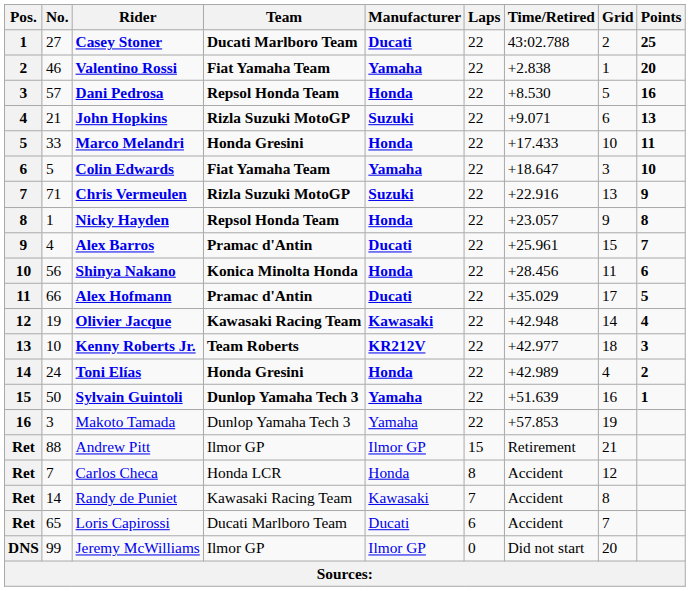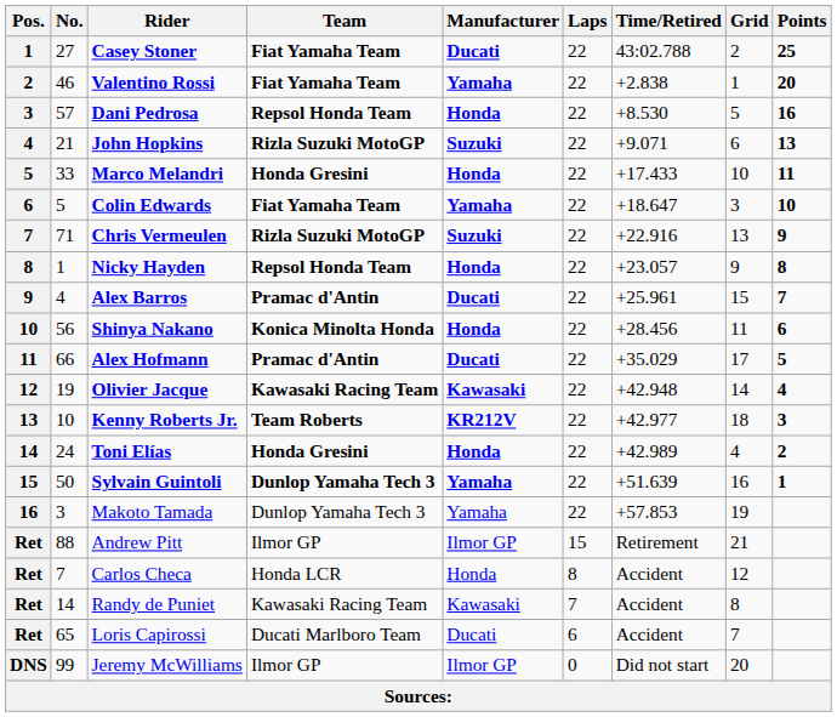 <table class="wikitable" style="font-size: 95%;">
 <tr>
 <th>Pos.</th>
 <th>No.</th>
 <th>Rider</th>
 <th>Team</th>
 <th>Manufacturer</th>
 <th>Laps</th>
 <th>Time/Retired</th>
 <th>Grid</th>
 <th>Points</th>
 </tr>
 <tr>
 <th>1</th>
 <td>27</td>
 <td> <strong><a href='#'>Casey Stoner</a></strong></td>
-<td><strong>Ducati Marlboro Team</strong></td>
+<td><strong>Fiat Yamaha Team</strong></td>
 <td><strong><a href='#'>Ducati</a></strong></td>
 <td>22</td>
 <td>43:02.788</td>
 <td>2</td>
 <td><strong>25</strong></td>
 </tr>
 <tr>
 <th>2</th>
 <td>46</td>
 <td> <strong><a href='#'>Valentino Rossi</a></strong></td>
 <td><strong>Fiat Yamaha Team</strong></td>
 <td><strong><a href='#'>Yamaha</a></strong></td>
 <td>22</td>
 <td>+2.838</td>
 <td>1</td>
 <td><strong>20</strong></td>
 </tr>
 <tr>
 <th>3</th>
 <td>57</td>
 <td> <strong><a href='#'>Dani Pedrosa</a></strong></td>
 <td><strong>Repsol Honda Team</strong></td>
 <td><strong><a href='#'>Honda</a></strong></td>
 <td>22</td>
 <td>+8.530</td>
 <td>5</td>
 <td><strong>16</strong></td>
 </tr>
 <tr>
 <th>4</th>
 <td>21</td>
 <td> <strong><a href='#'>John Hopkins</a></strong></td>
 <td><strong>Rizla Suzuki MotoGP</strong></td>
 <td><strong><a href='#'>Suzuki</a></strong></td>
 <td>22</td>
 <td>+9.071</td>
 <td>6</td>
 <td><strong>13</strong></td>
 </tr>
 <tr>
 <th>5</th>
 <td>33</td>
 <td> <strong><a href='#'>Marco Melandri</a></strong></td>
 <td><strong>Honda Gresini</strong></td>
 <td><strong><a href='#'>Honda</a></strong></td>
 <td>22</td>
 <td>+17.433</td>
 <td>10</td>
 <td><strong>11</strong></td>
 </tr>
 <tr>
 <th>6</th>
 <td>5</td>
 <td> <strong><a href='#'>Colin Edwards</a></strong></td>
 <td><strong>Fiat Yamaha Team</strong></td>
 <td><strong><a href='#'>Yamaha</a></strong></td>
 <td>22</td>
 <td>+18.647</td>
 <td>3</td>
 <td><strong>10</strong></td>
 </tr>
 <tr>
 <th>7</th>
 <td>71</td>
 <td> <strong><a href='#'>Chris Vermeulen</a></strong></td>
 <td><strong>Rizla Suzuki MotoGP</strong></td>
 <td><strong><a href='#'>Suzuki</a></strong></td>
 <td>22</td>
 <td>+22.916</td>
 <td>13</td>
 <td><strong>9</strong></td>
 </tr>
 <tr>
 <th>8</th>
 <td>1</td>
 <td> <strong><a href='#'>Nicky Hayden</a></strong></td>
 <td><strong>Repsol Honda Team</strong></td>
 <td><strong><a href='#'>Honda</a></strong></td>
 <td>22</td>
 <td>+23.057</td>
 <td>9</td>
 <td><strong>8</strong></td>
 </tr>
 <tr>
 <th>9</th>
 <td>4</td>
 <td> <strong><a href='#'>Alex Barros</a></strong></td>
 <td><strong>Pramac d'Antin</strong></td>
 <td><strong><a href='#'>Ducati</a></strong></td>
 <td>22</td>
 <td>+25.961</td>
 <td>15</td>
 <td><strong>7</strong></td>
 </tr>
 <tr>
 <th>10</th>
 <td>56</td>
 <td> <strong><a href='#'>Shinya Nakano</a></strong></td>
 <td><strong>Konica Minolta Honda</strong></td>
 <td><strong><a href='#'>Honda</a></strong></td>
 <td>22</td>
 <td>+28.456</td>
 <td>11</td>
 <td><strong>6</strong></td>
 </tr>
 <tr>
 <th>11</th>
 <td>66</td>
 <td> <strong><a href='#'>Alex Hofmann</a></strong></td>
 <td><strong>Pramac d'Antin</strong></td>
 <td><strong><a href='#'>Ducati</a></strong></td>
 <td>22</td>
 <td>+35.029</td>
 <td>17</td>
 <td><strong>5</strong></td>
 </tr>
 <tr>
 <th>12</th>
 <td>19</td>
 <td> <strong><a href='#'>Olivier Jacque</a></strong></td>
 <td><strong>Kawasaki Racing Team</strong></td>
 <td><strong><a href='#'>Kawasaki</a></strong></td>
 <td>22</td>
 <td>+42.948</td>
 <td>14</td>
 <td><strong>4</strong></td>
 </tr>
 <tr>
 <th>13</th>
 <td>10</td>
 <td> <strong><a href='#'>Kenny Roberts Jr.</a></strong></td>
 <td><strong>Team Roberts</strong></td>
 <td><strong><a href='#'>KR212V</a></strong></td>
 <td>22</td>
 <td>+42.977</td>
 <td>18</td>
 <td><strong>3</strong></td>
 </tr>
 <tr>
 <th>14</th>
 <td>24</td>
 <td> <strong><a href='#'>Toni Elías</a></strong></td>
 <td><strong>Honda Gresini</strong></td>
 <td><strong><a href='#'>Honda</a></strong></td>
 <td>22</td>
 <td>+42.989</td>
 <td>4</td>
 <td><strong>2</strong></td>
 </tr>
 <tr>
 <th>15</th>
 <td>50</td>
 <td> <strong><a href='#'>Sylvain Guintoli</a></strong></td>
 <td><strong>Dunlop Yamaha Tech 3</strong></td>
 <td><strong><a href='#'>Yamaha</a></strong></td>
 <td>22</td>
 <td>+51.639</td>
 <td>16</td>
 <td><strong>1</strong></td>
 </tr>
 <tr>
 <th>16</th>
 <td>3</td>
 <td> <a href='#'>Makoto Tamada</a></td>
 <td>Dunlop Yamaha Tech 3</td>
 <td><a href='#'>Yamaha</a></td>
 <td>22</td>
 <td>+57.853</td>
 <td>19</td>
 <td></td>
 </tr>
 <tr>
 <th>Ret</th>
 <td>88</td>
 <td> <a href='#'>Andrew Pitt</a></td>
 <td>Ilmor GP</td>
 <td><a href='#'>Ilmor GP</a></td>
 <td>15</td>
 <td>Retirement</td>
 <td>21</td>
 <td></td>
 </tr>
 <tr>
 <th>Ret</th>
 <td>7</td>
 <td> <a href='#'>Carlos Checa</a></td>
 <td>Honda LCR</td>
 <td><a href='#'>Honda</a></td>
 <td>8</td>
 <td>Accident</td>
 <td>12</td>
 <td></td>
 </tr>
 <tr>
 <th>Ret</th>
 <td>14</td>
 <td> <a href='#'>Randy de Puniet</a></td>
 <td>Kawasaki Racing Team</td>
 <td><a href='#'>Kawasaki</a></td>
 <td>7</td>
 <td>Accident</td>
 <td>8</td>
 <td></td>
 </tr>
 <tr>
 <th>Ret</th>
 <td>65</td>
 <td> <a href='#'>Loris Capirossi</a></td>
 <td>Ducati Marlboro Team</td>
 <td><a href='#'>Ducati</a></td>
 <td>6</td>
 <td>Accident</td>
 <td>7</td>
 <td></td>
 </tr>
 <tr>
 <th>DNS</th>
 <td>99</td>
 <td> <a href='#'>Jeremy McWilliams</a></td>
 <td>Ilmor GP</td>
 <td><a href='#'>Ilmor GP</a></td>
 <td>0</td>
 <td>Did not start</td>
 <td>20</td>
 <td></td>
 </tr>
 <tr>
 <th colspan=9>Sources:</th>
 </tr>
 </table>
